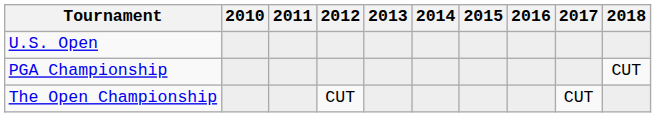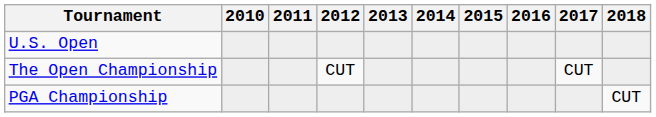 <table class="wikitable" style="font-size:95%;text-align:center;">
 <tr>
 <th>Tournament</th>
 <th>2010</th>
 <th>2011</th>
 <th>2012</th>
 <th>2013</th>
 <th>2014</th>
 <th>2015</th>
 <th>2016</th>
 <th>2017</th>
 <th>2018</th>
 </tr>
 <tr>
 <td align=left><a href='#'>U.S. Open</a></td>
 <td style="background:#eeeeee;"></td>
 <td style="background:#eeeeee;"></td>
 <td style="background:#eeeeee;"></td>
 <td style="background:#eeeeee;"></td>
 <td style="background:#eeeeee;"></td>
 <td style="background:#eeeeee;"></td>
 <td style="background:#eeeeee;"></td>
 <td style="background:#eeeeee;"></td>
 <td style="background:#eeeeee;"></td>
 </tr>
 <tr>
+<td align=left><a href='#'>The Open Championship</a></td>
+<td style="background:#eeeeee;"></td>
+<td style="background:#eeeeee;"></td>
+<td>CUT</td>
+<td style="background:#eeeeee;"></td>
+<td style="background:#eeeeee;"></td>
+<td style="background:#eeeeee;"></td>
+<td style="background:#eeeeee;"></td>
+<td>CUT</td>
+<td style="background:#eeeeee;"></td>
+</tr>
+<tr>
 <td align=left><a href='#'>PGA Championship</a></td>
 <td style="background:#eeeeee;"></td>
 <td style="background:#eeeeee;"></td>
 <td style="background:#eeeeee;"></td>
 <td style="background:#eeeeee;"></td>
 <td style="background:#eeeeee;"></td>
 <td style="background:#eeeeee;"></td>
 <td style="background:#eeeeee;"></td>
 <td style="background:#eeeeee;"></td>
 <td>CUT</td>
 </tr>
-<tr>
-<td align=left><a href='#'>The Open Championship</a></td>
-<td style="background:#eeeeee;"></td>
-<td style="background:#eeeeee;"></td>
-<td>CUT</td>
-<td style="background:#eeeeee;"></td>
-<td style="background:#eeeeee;"></td>
-<td style="background:#eeeeee;"></td>
-<td style="background:#eeeeee;"></td>
-<td>CUT</td>
-<td style="background:#eeeeee;"></td>
-</tr>
 </table>
